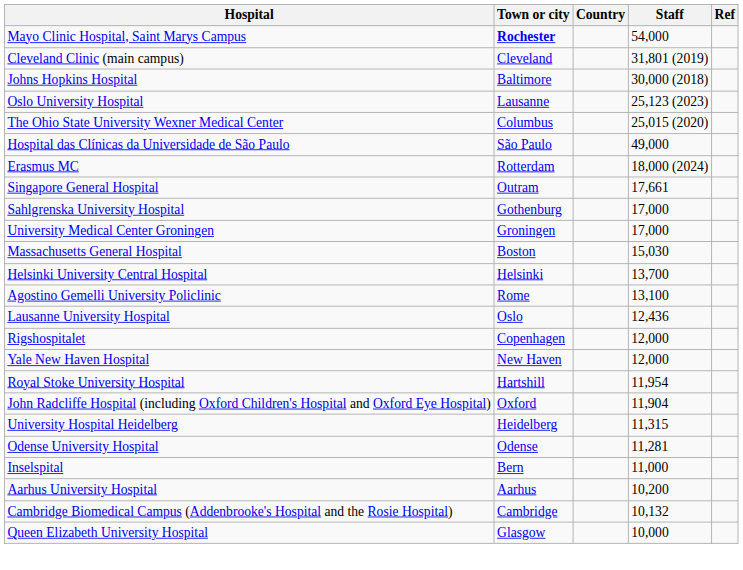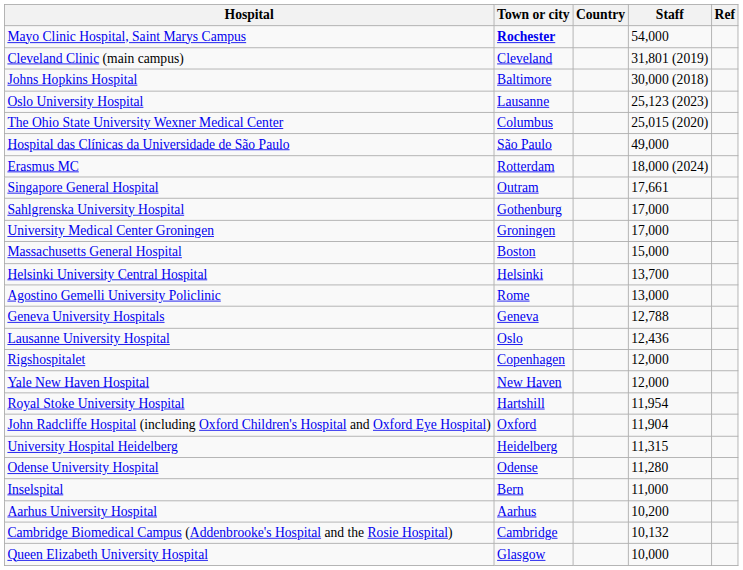 <table class="wikitable sortable" style="margin-left: auto; margin-right: auto; border: none;">
 <tr>
 <th>Hospital</th>
 <th>Town or city</th>
 <th>Country</th>
 <th>Staff</th>
 <th>Ref</th>
 </tr>
 <tr>
 <td><a href='#'>Mayo Clinic Hospital, Saint Marys Campus</a></td>
 <td><strong><a href='#'>Rochester</a></strong></td>
 <td></td>
 <td>54,000</td>
 <td></td>
 </tr>
 <tr>
 <td><a href='#'>Cleveland Clinic</a> (main campus)</td>
 <td><a href='#'>Cleveland</a></td>
 <td></td>
 <td>31,801 (2019)</td>
 <td></td>
 </tr>
 <tr>
 <td><a href='#'>Johns Hopkins Hospital</a></td>
 <td><a href='#'>Baltimore</a></td>
 <td></td>
 <td>30,000 (2018)</td>
 <td></td>
 </tr>
 <tr>
 <td><a href='#'>Oslo University Hospital</a></td>
 <td><a href='#'>Lausanne</a></td>
 <td></td>
 <td>25,123 (2023)</td>
 <td></td>
 </tr>
 <tr>
 <td><a href='#'>The Ohio State University Wexner Medical Center</a></td>
 <td><a href='#'>Columbus</a></td>
 <td></td>
 <td>25,015 (2020)</td>
 <td></td>
 </tr>
 <tr>
 <td><a href='#'>Hospital das Clínicas da Universidade de São Paulo</a></td>
 <td><a href='#'>São Paulo</a></td>
 <td></td>
 <td>49,000</td>
 <td></td>
 </tr>
 <tr>
 <td><a href='#'>Erasmus MC</a></td>
 <td><a href='#'>Rotterdam</a></td>
 <td></td>
 <td>18,000 (2024)</td>
 <td></td>
 </tr>
 <tr>
 <td><a href='#'>Singapore General Hospital</a></td>
 <td><a href='#'>Outram</a></td>
 <td></td>
 <td>17,661</td>
 <td></td>
 </tr>
 <tr>
 <td><a href='#'>Sahlgrenska University Hospital</a></td>
 <td><a href='#'>Gothenburg</a></td>
 <td></td>
 <td>17,000</td>
 <td></td>
 </tr>
 <tr>
 <td><a href='#'>University Medical Center Groningen</a></td>
 <td><a href='#'>Groningen</a></td>
 <td></td>
 <td>17,000</td>
 <td></td>
 </tr>
 <tr>
 <td><a href='#'>Massachusetts General Hospital</a></td>
 <td><a href='#'>Boston</a></td>
 <td></td>
-<td>15,030</td>
+<td>15,000</td>
 <td></td>
 </tr>
 <tr>
 <td><a href='#'>Helsinki University Central Hospital</a></td>
 <td><a href='#'>Helsinki</a></td>
 <td></td>
 <td>13,700</td>
 <td></td>
 </tr>
 <tr>
 <td><a href='#'>Agostino Gemelli University Policlinic</a></td>
 <td><a href='#'>Rome</a></td>
 <td></td>
-<td>13,100</td>
+<td>13,000</td>
+<td></td>
+</tr>
+<tr>
+<td><a href='#'>Geneva University Hospitals</a></td>
+<td><a href='#'>Geneva</a></td>
+<td></td>
+<td>12,788</td>
 <td></td>
 </tr>
 <tr>
 <td><a href='#'>Lausanne University Hospital</a></td>
 <td><a href='#'>Oslo</a></td>
 <td></td>
 <td>12,436</td>
 <td></td>
 </tr>
 <tr>
 <td><a href='#'>Rigshospitalet</a></td>
 <td><a href='#'>Copenhagen</a></td>
 <td></td>
 <td>12,000</td>
 <td></td>
 </tr>
 <tr>
 <td><a href='#'>Yale New Haven Hospital</a></td>
 <td><a href='#'>New Haven</a></td>
 <td></td>
 <td>12,000</td>
 <td></td>
 </tr>
 <tr>
 <td><a href='#'>Royal Stoke University Hospital</a></td>
 <td><a href='#'>Hartshill</a></td>
 <td></td>
 <td>11,954</td>
 <td></td>
 </tr>
 <tr>
 <td><a href='#'>John Radcliffe Hospital</a> (including <a href='#'>Oxford Children's Hospital</a> and <a href='#'>Oxford Eye Hospital</a>)</td>
 <td><a href='#'>Oxford</a></td>
 <td></td>
 <td>11,904</td>
 <td></td>
 </tr>
 <tr>
 <td><a href='#'>University Hospital Heidelberg</a></td>
 <td><a href='#'>Heidelberg</a></td>
 <td></td>
 <td>11,315</td>
 <td></td>
 </tr>
 <tr>
 <td><a href='#'>Odense University Hospital</a></td>
 <td><a href='#'>Odense</a></td>
 <td></td>
-<td>11,281</td>
+<td>11,280</td>
 <td></td>
 </tr>
 <tr>
 <td><a href='#'>Inselspital</a></td>
 <td><a href='#'>Bern</a></td>
 <td></td>
 <td>11,000</td>
 <td></td>
 </tr>
 <tr>
 <td><a href='#'>Aarhus University Hospital</a></td>
 <td><a href='#'>Aarhus</a></td>
 <td></td>
 <td>10,200</td>
 <td></td>
 </tr>
 <tr>
 <td><a href='#'>Cambridge Biomedical Campus</a> (<a href='#'>Addenbrooke's Hospital</a> and the <a href='#'>Rosie Hospital</a>)</td>
 <td><a href='#'>Cambridge</a></td>
 <td></td>
 <td>10,132</td>
 <td></td>
 </tr>
 <tr>
 <td><a href='#'>Queen Elizabeth University Hospital</a></td>
 <td><a href='#'>Glasgow</a></td>
 <td></td>
 <td>10,000</td>
 <td></td>
 </tr>
 </table>
